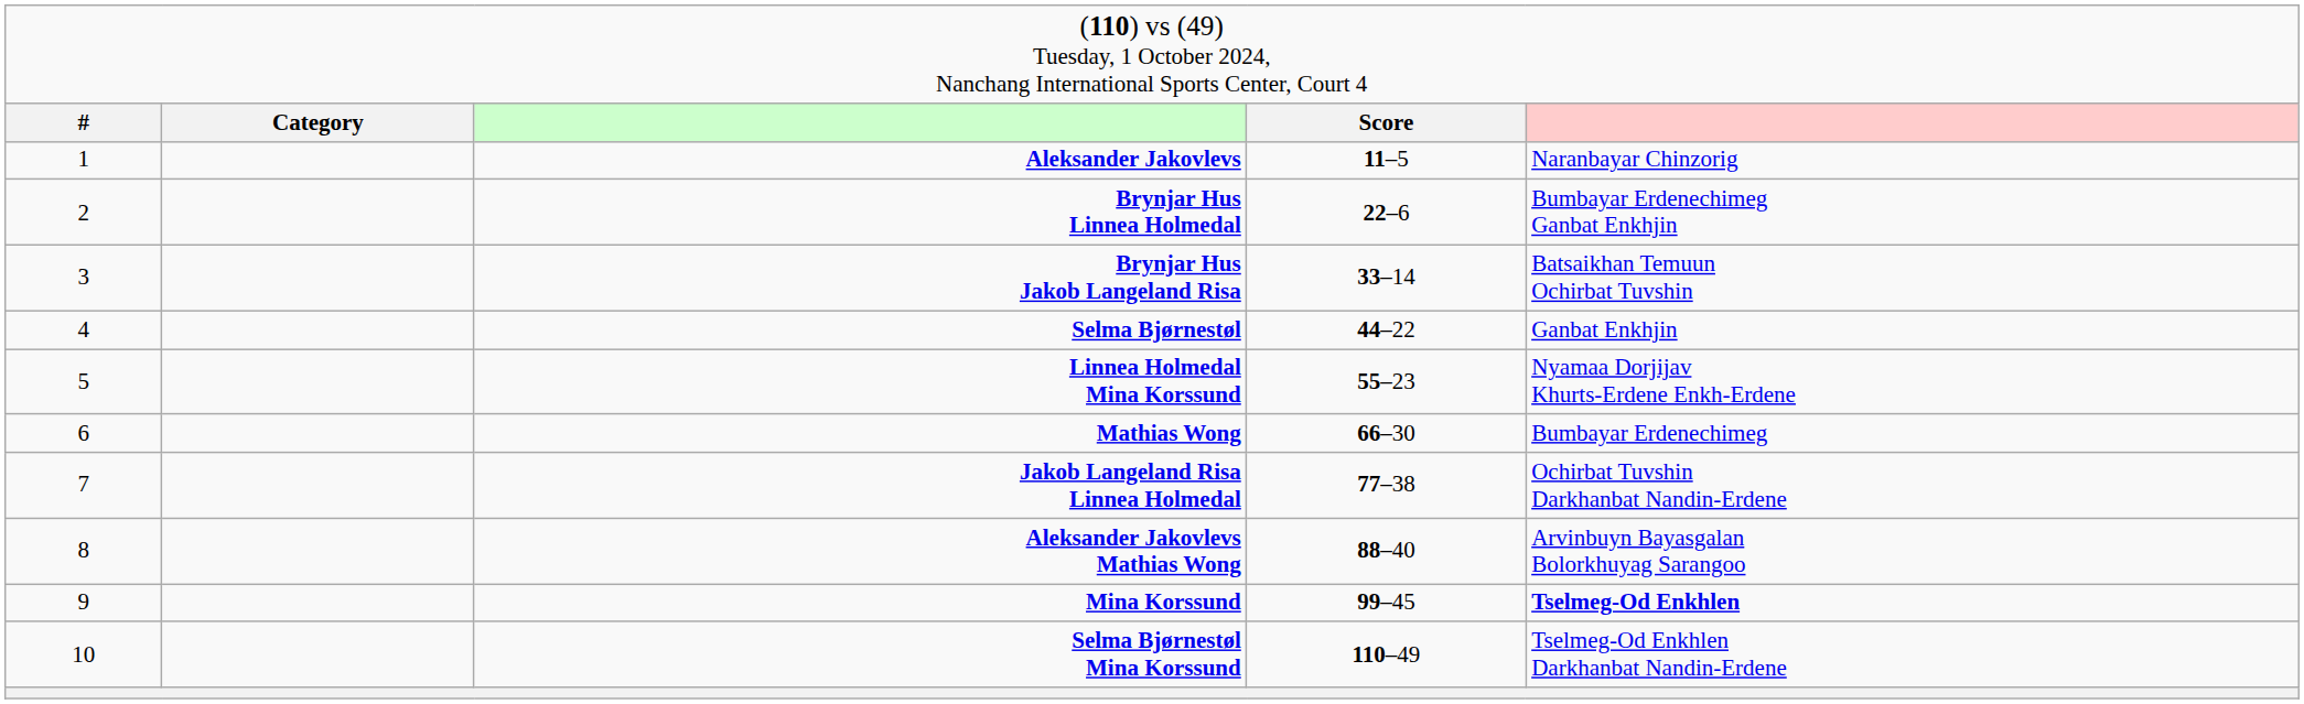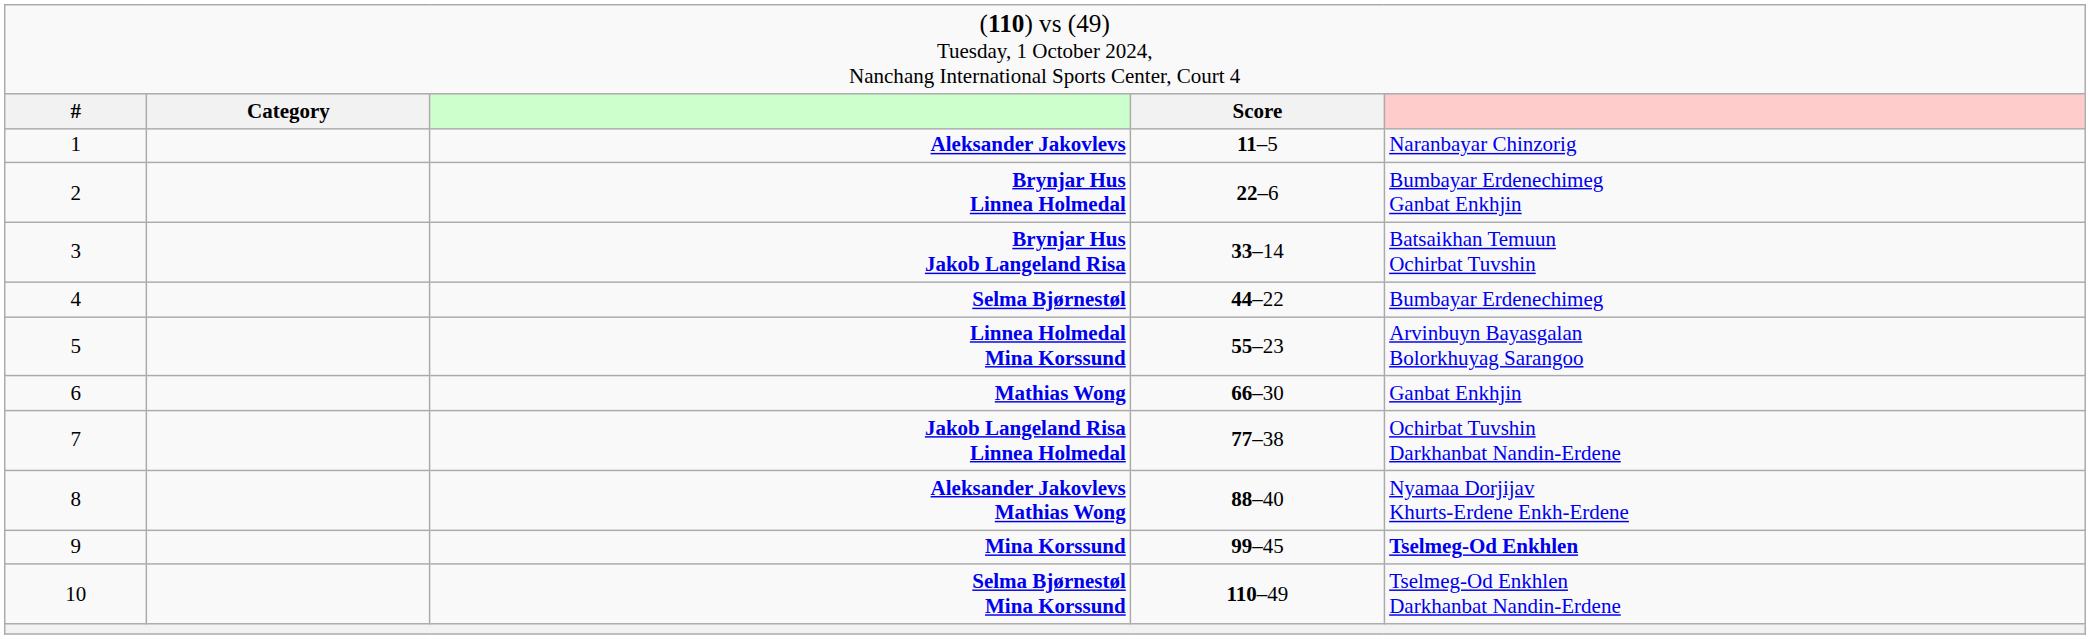 <table class="wikitable mw-collapsible mw-collapsed" style="font-size:90%; text-align:center" width="90%">
 <tr>
 <td colspan="5"><big>(<strong>110</strong>) <strong></strong> vs  (49)</big><br>Tuesday, 1 October 2024, <br>Nanchang International Sports Center, Court 4</td>
 </tr>
 <tr>
 <th width="25">#</th>
 <th width="50">Category</th>
 <th style="background-color:#CCFFCC" width="150"></th>
 <th width="50">Score<br></th>
 <th style="background-color:#FFCCCC" width="150"></th>
 </tr>
 <tr>
 <td>1</td>
 <td></td>
 <td align="right"><strong><a href='#'>Aleksander Jakovlevs</a> </strong></td>
 <td><strong>11</strong>–5<br></td>
 <td align="left"> <a href='#'>Naranbayar Chinzorig</a></td>
 </tr>
 <tr>
 <td>2</td>
 <td></td>
 <td align="right"><strong><a href='#'>Brynjar Hus</a> <br><a href='#'>Linnea Holmedal</a> </strong></td>
 <td><strong>22</strong>–6<br></td>
 <td align="left"> <a href='#'>Bumbayar Erdenechimeg</a><br> <a href='#'>Ganbat Enkhjin</a></td>
 </tr>
 <tr>
 <td>3</td>
 <td></td>
 <td align="right"><strong><a href='#'>Brynjar Hus</a> <br><a href='#'>Jakob Langeland Risa</a> </strong></td>
 <td><strong>33</strong>–14<br></td>
 <td align="left"> <a href='#'>Batsaikhan Temuun</a><br> <a href='#'>Ochirbat Tuvshin</a></td>
 </tr>
 <tr>
 <td>4</td>
 <td></td>
 <td align="right"><strong><a href='#'>Selma Bjørnestøl</a> </strong></td>
 <td><strong>44</strong>–22<br></td>
-<td align="left"> <a href='#'>Ganbat Enkhjin</a></td>
+<td align="left"> <a href='#'>Bumbayar Erdenechimeg</a></td>
 </tr>
 <tr>
 <td>5</td>
 <td></td>
 <td align="right"><strong><a href='#'>Linnea Holmedal</a> <br><a href='#'>Mina Korssund</a> </strong></td>
 <td><strong>55</strong>–23<br></td>
-<td align="left"> <a href='#'>Nyamaa Dorjijav</a><br> <a href='#'>Khurts-Erdene Enkh-Erdene</a></td>
+<td align="left"> <a href='#'>Arvinbuyn Bayasgalan</a><br> <a href='#'>Bolorkhuyag Sarangoo</a></td>
 </tr>
 <tr>
 <td>6</td>
 <td></td>
 <td align="right"><strong><a href='#'>Mathias Wong</a> </strong></td>
 <td><strong>66</strong>–30<br></td>
-<td align="left"> <a href='#'>Bumbayar Erdenechimeg</a></td>
+<td align="left"> <a href='#'>Ganbat Enkhjin</a></td>
 </tr>
 <tr>
 <td>7</td>
 <td></td>
 <td align="right"><strong><a href='#'>Jakob Langeland Risa</a> <br><a href='#'>Linnea Holmedal</a> </strong></td>
 <td><strong>77</strong>–38<br></td>
 <td align="left"> <a href='#'>Ochirbat Tuvshin</a><br> <a href='#'>Darkhanbat Nandin-Erdene</a></td>
 </tr>
 <tr>
 <td>8</td>
 <td></td>
 <td align="right"><strong><a href='#'>Aleksander Jakovlevs</a> <br><a href='#'>Mathias Wong</a> </strong></td>
 <td><strong>88</strong>–40<br></td>
-<td align="left"> <a href='#'>Arvinbuyn Bayasgalan</a><br> <a href='#'>Bolorkhuyag Sarangoo</a></td>
+<td align="left"> <a href='#'>Nyamaa Dorjijav</a><br> <a href='#'>Khurts-Erdene Enkh-Erdene</a></td>
 </tr>
 <tr>
 <td>9</td>
 <td></td>
 <td align="right"><strong><a href='#'>Mina Korssund</a> </strong></td>
 <td><strong>99</strong>–45<br></td>
 <td align="left"><strong> <a href='#'>Tselmeg-Od Enkhlen</a></strong></td>
 </tr>
 <tr>
 <td>10</td>
 <td></td>
 <td align="right"><strong><a href='#'>Selma Bjørnestøl</a> <br><a href='#'>Mina Korssund</a> </strong></td>
 <td><strong>110</strong>–49<br></td>
 <td align="left"> <a href='#'>Tselmeg-Od Enkhlen</a><br> <a href='#'>Darkhanbat Nandin-Erdene</a></td>
 </tr>
 <tr>
 <th colspan="5"></th>
 </tr>
 </table>
